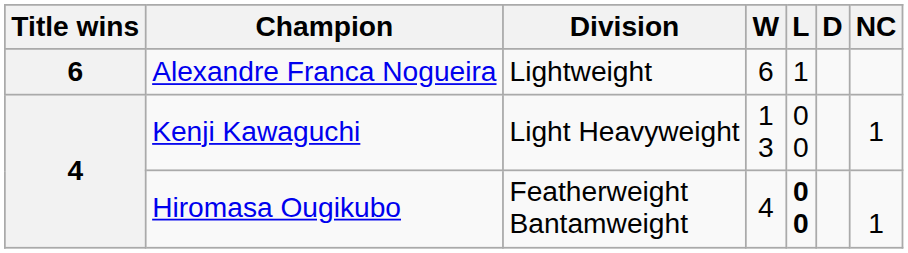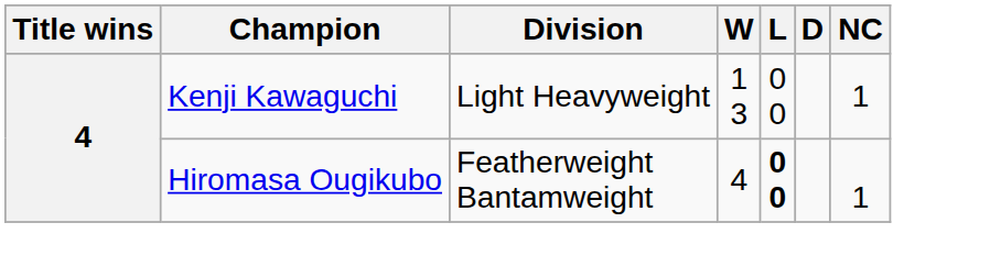 <table class="wikitable">
 <tr>
 <th>Title wins</th>
 <th>Champion</th>
 <th>Division</th>
 <th><abbr>W</abbr></th>
 <th><abbr>L</abbr></th>
 <th><abbr>D</abbr></th>
 <th><abbr>NC</abbr></th>
-</tr>
-<tr>
-<th rowspan="1">6</th>
-<td> <a href='#'>Alexandre Franca Nogueira</a></td>
-<td>Lightweight</td>
-<td align=center>6</td>
-<td align=center>1</td>
-<td align=center></td>
-<td align=center></td>
 </tr>
 <tr>
 <th rowspan="2">4</th>
 <td> <a href='#'>Kenji Kawaguchi</a></td>
 <td>Light Heavyweight</td>
 <td align=center>1 <br> 3</td>
 <td align=center>0 <br> 0</td>
 <td align=center></td>
 <td align=center>1</td>
 </tr>
 <tr>
 <td> <a href='#'>Hiromasa Ougikubo</a></td>
 <td>Featherweight <br> Bantamweight</td>
 <td align=center>4</td>
 <td align=center><strong>0 <br> 0</strong></td>
 <td align=center></td>
 <td align=center><br> 1</td>
 </tr>
 </table>
